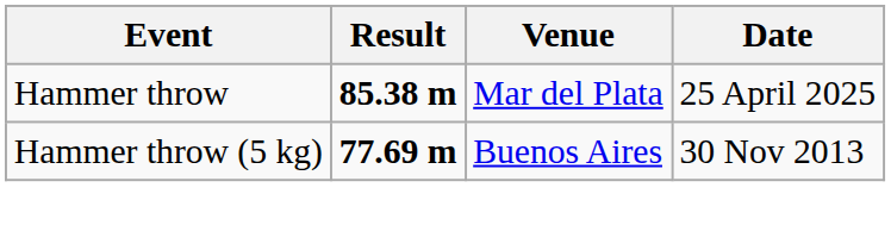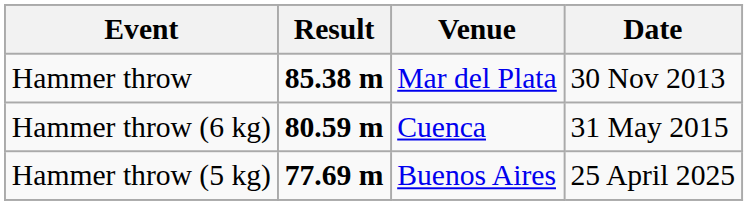 <table class="wikitable" style="border-collapse: collapse; font-size: 95%;">
 <tr>
 <th>Event</th>
 <th>Result</th>
 <th>Venue</th>
 <th>Date</th>
 </tr>
 <tr>
 <td>Hammer throw</td>
 <td><strong>85.38 m</strong></td>
 <td> <a href='#'>Mar del Plata</a></td>
-<td>25 April 2025</td>
+<td>30 Nov 2013</td>
+</tr>
+<tr>
+<td>Hammer throw (6 kg)</td>
+<td><strong>80.59 m</strong></td>
+<td> <a href='#'>Cuenca</a></td>
+<td>31 May 2015</td>
 </tr>
 <tr>
 <td>Hammer throw (5 kg)</td>
 <td><strong>77.69 m</strong></td>
 <td> <a href='#'>Buenos Aires</a></td>
-<td>30 Nov 2013</td>
+<td>25 April 2025</td>
 </tr>
 </table>
